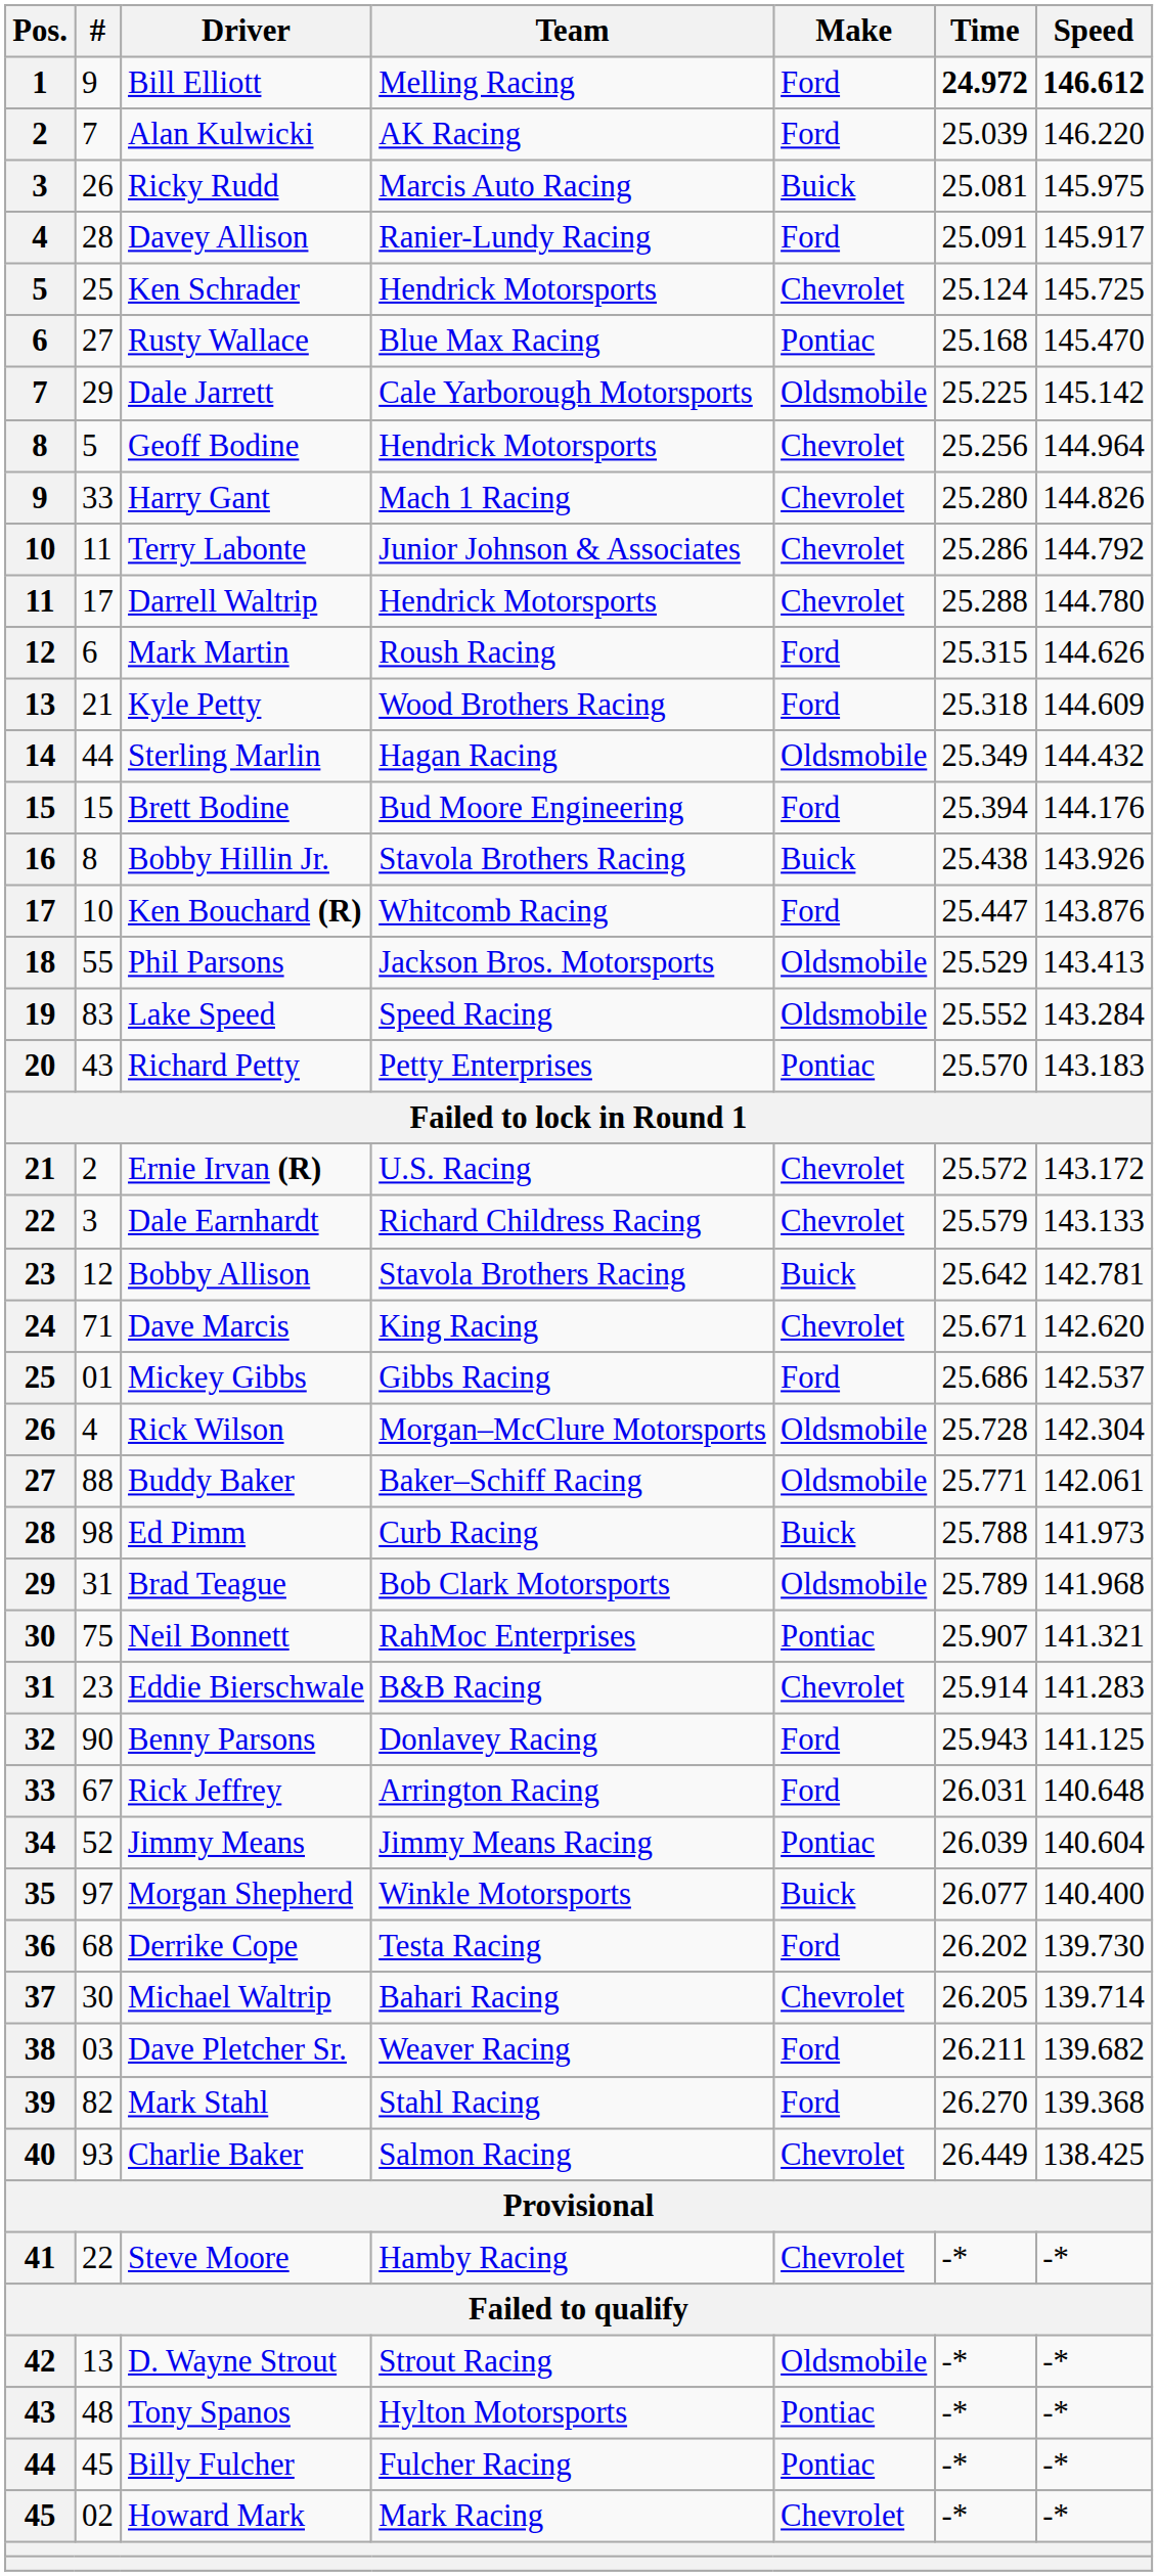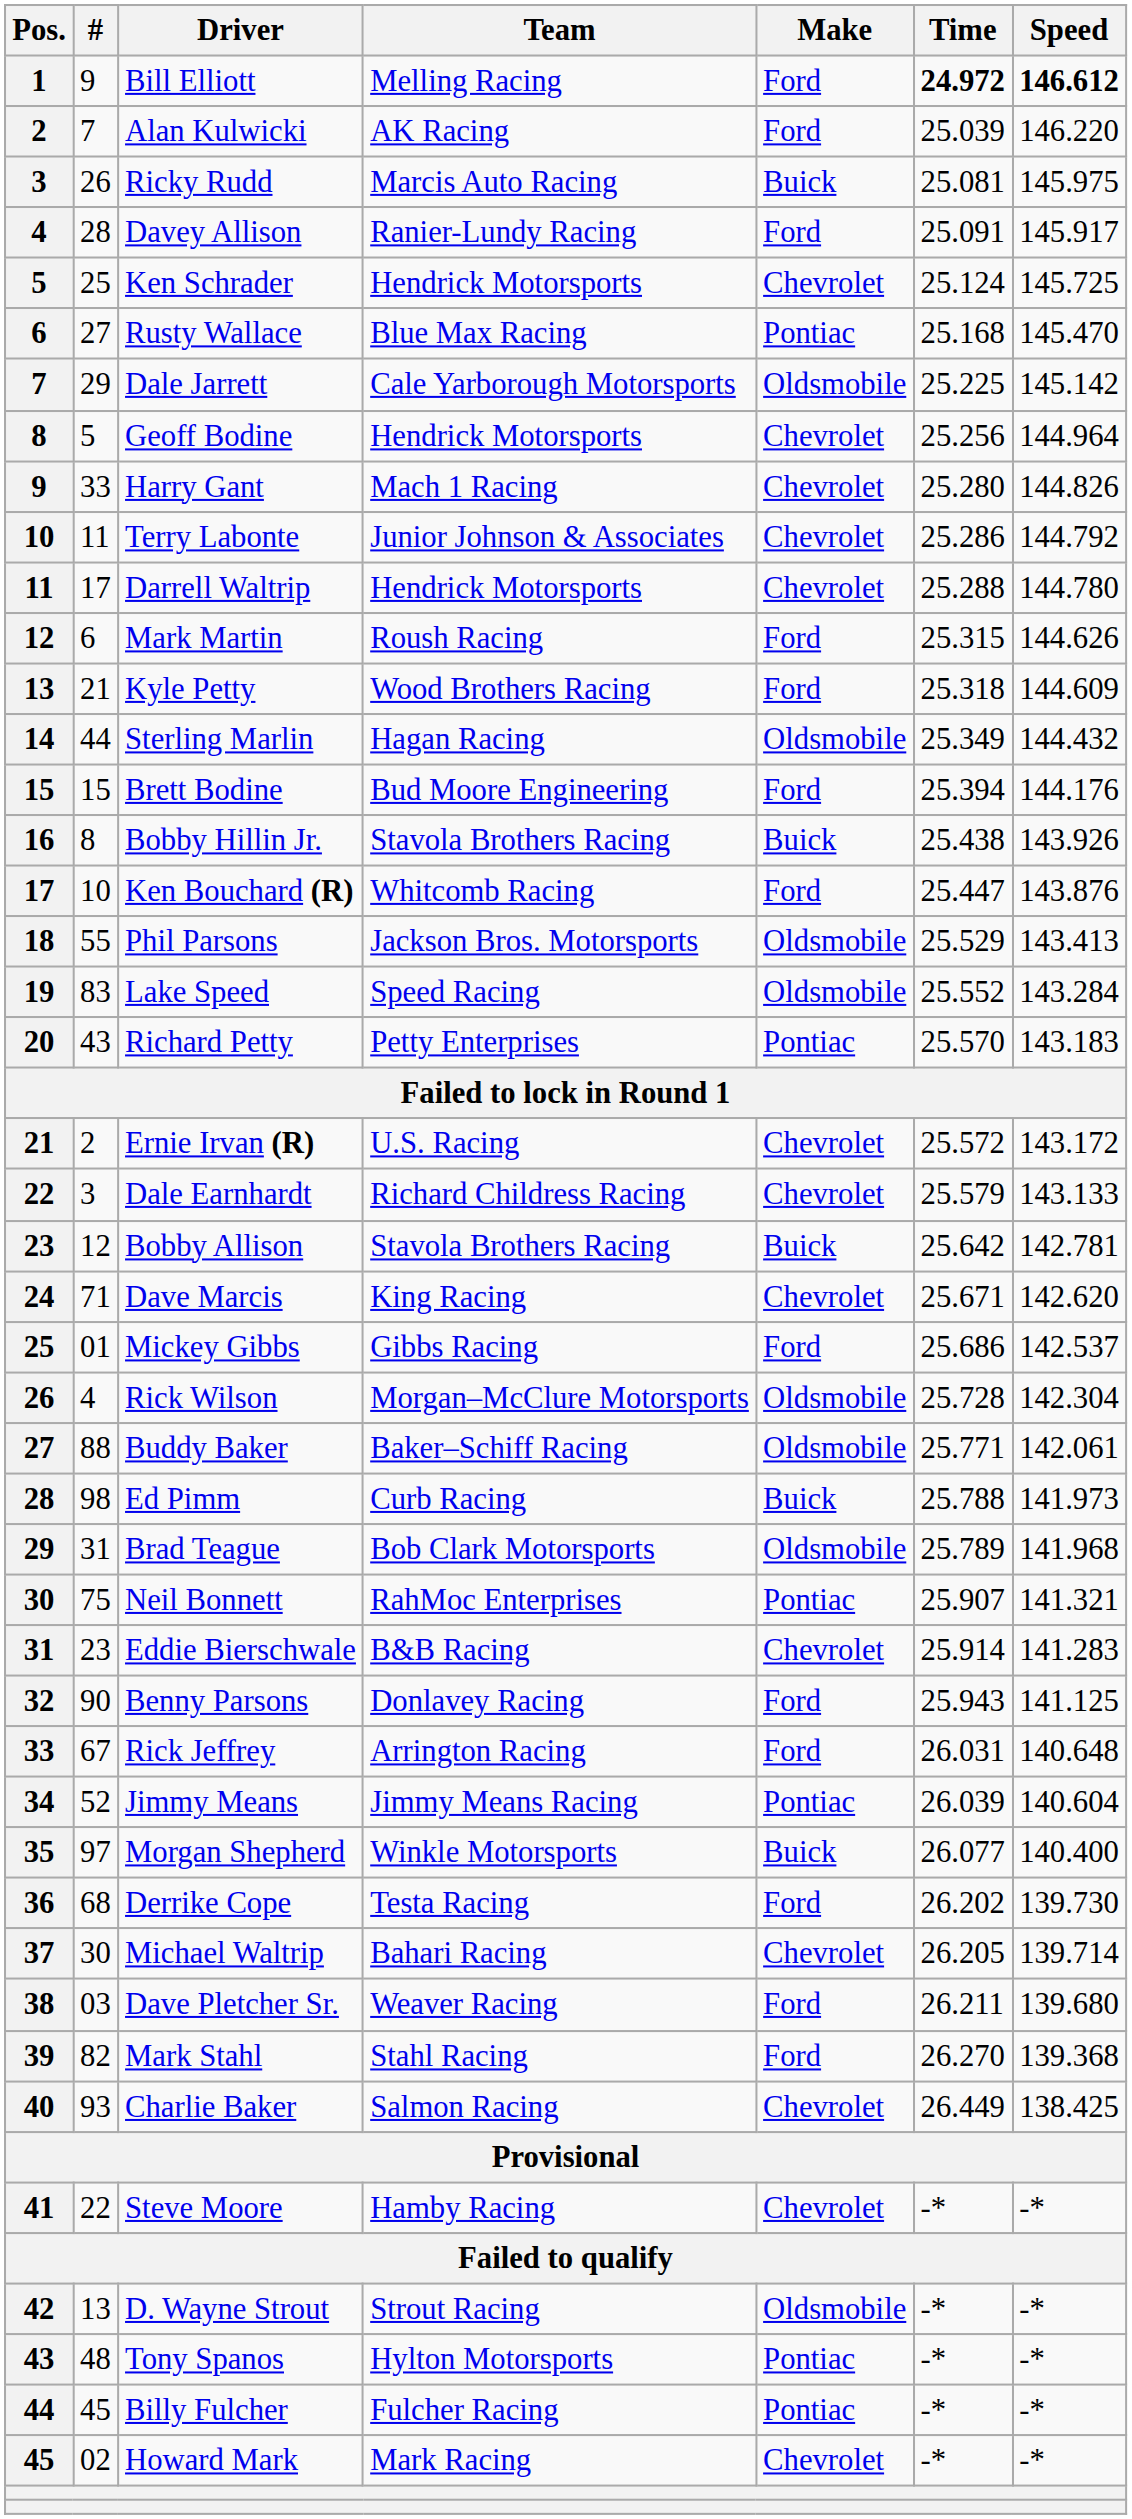 <table class="wikitable" style="font-size:95%">
 <tr>
 <th>Pos.</th>
 <th>#</th>
 <th>Driver</th>
 <th>Team</th>
 <th>Make</th>
 <th>Time</th>
 <th>Speed</th>
 </tr>
 <tr>
 <th>1</th>
 <td>9</td>
 <td><a href='#'>Bill Elliott</a></td>
 <td><a href='#'>Melling Racing</a></td>
 <td><a href='#'>Ford</a></td>
 <td><strong>24.972</strong></td>
 <td><strong>146.612</strong></td>
 </tr>
 <tr>
 <th>2</th>
 <td>7</td>
 <td><a href='#'>Alan Kulwicki</a></td>
 <td><a href='#'>AK Racing</a></td>
 <td><a href='#'>Ford</a></td>
 <td>25.039</td>
 <td>146.220</td>
 </tr>
 <tr>
 <th>3</th>
 <td>26</td>
 <td><a href='#'>Ricky Rudd</a></td>
 <td><a href='#'>Marcis Auto Racing</a></td>
 <td><a href='#'>Buick</a></td>
 <td>25.081</td>
 <td>145.975</td>
 </tr>
 <tr>
 <th>4</th>
 <td>28</td>
 <td><a href='#'>Davey Allison</a></td>
 <td><a href='#'>Ranier-Lundy Racing</a></td>
 <td><a href='#'>Ford</a></td>
 <td>25.091</td>
 <td>145.917</td>
 </tr>
 <tr>
 <th>5</th>
 <td>25</td>
 <td><a href='#'>Ken Schrader</a></td>
 <td><a href='#'>Hendrick Motorsports</a></td>
 <td><a href='#'>Chevrolet</a></td>
 <td>25.124</td>
 <td>145.725</td>
 </tr>
 <tr>
 <th>6</th>
 <td>27</td>
 <td><a href='#'>Rusty Wallace</a></td>
 <td><a href='#'>Blue Max Racing</a></td>
 <td><a href='#'>Pontiac</a></td>
 <td>25.168</td>
 <td>145.470</td>
 </tr>
 <tr>
 <th>7</th>
 <td>29</td>
 <td><a href='#'>Dale Jarrett</a></td>
 <td><a href='#'>Cale Yarborough Motorsports</a></td>
 <td><a href='#'>Oldsmobile</a></td>
 <td>25.225</td>
 <td>145.142</td>
 </tr>
 <tr>
 <th>8</th>
 <td>5</td>
 <td><a href='#'>Geoff Bodine</a></td>
 <td><a href='#'>Hendrick Motorsports</a></td>
 <td><a href='#'>Chevrolet</a></td>
 <td>25.256</td>
 <td>144.964</td>
 </tr>
 <tr>
 <th>9</th>
 <td>33</td>
 <td><a href='#'>Harry Gant</a></td>
 <td><a href='#'>Mach 1 Racing</a></td>
 <td><a href='#'>Chevrolet</a></td>
 <td>25.280</td>
 <td>144.826</td>
 </tr>
 <tr>
 <th>10</th>
 <td>11</td>
 <td><a href='#'>Terry Labonte</a></td>
 <td><a href='#'>Junior Johnson & Associates</a></td>
 <td><a href='#'>Chevrolet</a></td>
 <td>25.286</td>
 <td>144.792</td>
 </tr>
 <tr>
 <th>11</th>
 <td>17</td>
 <td><a href='#'>Darrell Waltrip</a></td>
 <td><a href='#'>Hendrick Motorsports</a></td>
 <td><a href='#'>Chevrolet</a></td>
 <td>25.288</td>
 <td>144.780</td>
 </tr>
 <tr>
 <th>12</th>
 <td>6</td>
 <td><a href='#'>Mark Martin</a></td>
 <td><a href='#'>Roush Racing</a></td>
 <td><a href='#'>Ford</a></td>
 <td>25.315</td>
 <td>144.626</td>
 </tr>
 <tr>
 <th>13</th>
 <td>21</td>
 <td><a href='#'>Kyle Petty</a></td>
 <td><a href='#'>Wood Brothers Racing</a></td>
 <td><a href='#'>Ford</a></td>
 <td>25.318</td>
 <td>144.609</td>
 </tr>
 <tr>
 <th>14</th>
 <td>44</td>
 <td><a href='#'>Sterling Marlin</a></td>
 <td><a href='#'>Hagan Racing</a></td>
 <td><a href='#'>Oldsmobile</a></td>
 <td>25.349</td>
 <td>144.432</td>
 </tr>
 <tr>
 <th>15</th>
 <td>15</td>
 <td><a href='#'>Brett Bodine</a></td>
 <td><a href='#'>Bud Moore Engineering</a></td>
 <td><a href='#'>Ford</a></td>
 <td>25.394</td>
 <td>144.176</td>
 </tr>
 <tr>
 <th>16</th>
 <td>8</td>
 <td><a href='#'>Bobby Hillin Jr.</a></td>
 <td><a href='#'>Stavola Brothers Racing</a></td>
 <td><a href='#'>Buick</a></td>
 <td>25.438</td>
 <td>143.926</td>
 </tr>
 <tr>
 <th>17</th>
 <td>10</td>
 <td><a href='#'>Ken Bouchard</a> <strong>(R)</strong></td>
 <td><a href='#'>Whitcomb Racing</a></td>
 <td><a href='#'>Ford</a></td>
 <td>25.447</td>
 <td>143.876</td>
 </tr>
 <tr>
 <th>18</th>
 <td>55</td>
 <td><a href='#'>Phil Parsons</a></td>
 <td><a href='#'>Jackson Bros. Motorsports</a></td>
 <td><a href='#'>Oldsmobile</a></td>
 <td>25.529</td>
 <td>143.413</td>
 </tr>
 <tr>
 <th>19</th>
 <td>83</td>
 <td><a href='#'>Lake Speed</a></td>
 <td><a href='#'>Speed Racing</a></td>
 <td><a href='#'>Oldsmobile</a></td>
 <td>25.552</td>
 <td>143.284</td>
 </tr>
 <tr>
 <th>20</th>
 <td>43</td>
 <td><a href='#'>Richard Petty</a></td>
 <td><a href='#'>Petty Enterprises</a></td>
 <td><a href='#'>Pontiac</a></td>
 <td>25.570</td>
 <td>143.183</td>
 </tr>
 <tr>
 <th colspan="7">Failed to lock in Round 1</th>
 </tr>
 <tr>
 <th>21</th>
 <td>2</td>
 <td><a href='#'>Ernie Irvan</a> <strong>(R)</strong></td>
 <td><a href='#'>U.S. Racing</a></td>
 <td><a href='#'>Chevrolet</a></td>
 <td>25.572</td>
 <td>143.172</td>
 </tr>
 <tr>
 <th>22</th>
 <td>3</td>
 <td><a href='#'>Dale Earnhardt</a></td>
 <td><a href='#'>Richard Childress Racing</a></td>
 <td><a href='#'>Chevrolet</a></td>
 <td>25.579</td>
 <td>143.133</td>
 </tr>
 <tr>
 <th>23</th>
 <td>12</td>
 <td><a href='#'>Bobby Allison</a></td>
 <td><a href='#'>Stavola Brothers Racing</a></td>
 <td><a href='#'>Buick</a></td>
 <td>25.642</td>
 <td>142.781</td>
 </tr>
 <tr>
 <th>24</th>
 <td>71</td>
 <td><a href='#'>Dave Marcis</a></td>
 <td><a href='#'>King Racing</a></td>
 <td><a href='#'>Chevrolet</a></td>
 <td>25.671</td>
 <td>142.620</td>
 </tr>
 <tr>
 <th>25</th>
 <td>01</td>
 <td><a href='#'>Mickey Gibbs</a></td>
 <td><a href='#'>Gibbs Racing</a></td>
 <td><a href='#'>Ford</a></td>
 <td>25.686</td>
 <td>142.537</td>
 </tr>
 <tr>
 <th>26</th>
 <td>4</td>
 <td><a href='#'>Rick Wilson</a></td>
 <td><a href='#'>Morgan–McClure Motorsports</a></td>
 <td><a href='#'>Oldsmobile</a></td>
 <td>25.728</td>
 <td>142.304</td>
 </tr>
 <tr>
 <th>27</th>
 <td>88</td>
 <td><a href='#'>Buddy Baker</a></td>
 <td><a href='#'>Baker–Schiff Racing</a></td>
 <td><a href='#'>Oldsmobile</a></td>
 <td>25.771</td>
 <td>142.061</td>
 </tr>
 <tr>
 <th>28</th>
 <td>98</td>
 <td><a href='#'>Ed Pimm</a></td>
 <td><a href='#'>Curb Racing</a></td>
 <td><a href='#'>Buick</a></td>
 <td>25.788</td>
 <td>141.973</td>
 </tr>
 <tr>
 <th>29</th>
 <td>31</td>
 <td><a href='#'>Brad Teague</a></td>
 <td><a href='#'>Bob Clark Motorsports</a></td>
 <td><a href='#'>Oldsmobile</a></td>
 <td>25.789</td>
 <td>141.968</td>
 </tr>
 <tr>
 <th>30</th>
 <td>75</td>
 <td><a href='#'>Neil Bonnett</a></td>
 <td><a href='#'>RahMoc Enterprises</a></td>
 <td><a href='#'>Pontiac</a></td>
 <td>25.907</td>
 <td>141.321</td>
 </tr>
 <tr>
 <th>31</th>
 <td>23</td>
 <td><a href='#'>Eddie Bierschwale</a></td>
 <td><a href='#'>B&B Racing</a></td>
 <td><a href='#'>Chevrolet</a></td>
 <td>25.914</td>
 <td>141.283</td>
 </tr>
 <tr>
 <th>32</th>
 <td>90</td>
 <td><a href='#'>Benny Parsons</a></td>
 <td><a href='#'>Donlavey Racing</a></td>
 <td><a href='#'>Ford</a></td>
 <td>25.943</td>
 <td>141.125</td>
 </tr>
 <tr>
 <th>33</th>
 <td>67</td>
 <td><a href='#'>Rick Jeffrey</a></td>
 <td><a href='#'>Arrington Racing</a></td>
 <td><a href='#'>Ford</a></td>
 <td>26.031</td>
 <td>140.648</td>
 </tr>
 <tr>
 <th>34</th>
 <td>52</td>
 <td><a href='#'>Jimmy Means</a></td>
 <td><a href='#'>Jimmy Means Racing</a></td>
 <td><a href='#'>Pontiac</a></td>
 <td>26.039</td>
 <td>140.604</td>
 </tr>
 <tr>
 <th>35</th>
 <td>97</td>
 <td><a href='#'>Morgan Shepherd</a></td>
 <td><a href='#'>Winkle Motorsports</a></td>
 <td><a href='#'>Buick</a></td>
 <td>26.077</td>
 <td>140.400</td>
 </tr>
 <tr>
 <th>36</th>
 <td>68</td>
 <td><a href='#'>Derrike Cope</a></td>
 <td><a href='#'>Testa Racing</a></td>
 <td><a href='#'>Ford</a></td>
 <td>26.202</td>
 <td>139.730</td>
 </tr>
 <tr>
 <th>37</th>
 <td>30</td>
 <td><a href='#'>Michael Waltrip</a></td>
 <td><a href='#'>Bahari Racing</a></td>
 <td><a href='#'>Chevrolet</a></td>
 <td>26.205</td>
 <td>139.714</td>
 </tr>
 <tr>
 <th>38</th>
 <td>03</td>
 <td><a href='#'>Dave Pletcher Sr.</a></td>
 <td><a href='#'>Weaver Racing</a></td>
 <td><a href='#'>Ford</a></td>
 <td>26.211</td>
-<td>139.682</td>
+<td>139.680</td>
 </tr>
 <tr>
 <th>39</th>
 <td>82</td>
 <td><a href='#'>Mark Stahl</a></td>
 <td><a href='#'>Stahl Racing</a></td>
 <td><a href='#'>Ford</a></td>
 <td>26.270</td>
 <td>139.368</td>
 </tr>
 <tr>
 <th>40</th>
 <td>93</td>
 <td><a href='#'>Charlie Baker</a></td>
 <td><a href='#'>Salmon Racing</a></td>
 <td><a href='#'>Chevrolet</a></td>
 <td>26.449</td>
 <td>138.425</td>
 </tr>
 <tr>
 <th colspan="7">Provisional</th>
 </tr>
 <tr>
 <th>41</th>
 <td>22</td>
 <td><a href='#'>Steve Moore</a></td>
 <td><a href='#'>Hamby Racing</a></td>
 <td><a href='#'>Chevrolet</a></td>
 <td>-*</td>
 <td>-*</td>
 </tr>
 <tr>
 <th colspan="7">Failed to qualify</th>
 </tr>
 <tr>
 <th>42</th>
 <td>13</td>
 <td><a href='#'>D. Wayne Strout</a></td>
 <td><a href='#'>Strout Racing</a></td>
 <td><a href='#'>Oldsmobile</a></td>
 <td>-*</td>
 <td>-*</td>
 </tr>
 <tr>
 <th>43</th>
 <td>48</td>
 <td><a href='#'>Tony Spanos</a></td>
 <td><a href='#'>Hylton Motorsports</a></td>
 <td><a href='#'>Pontiac</a></td>
 <td>-*</td>
 <td>-*</td>
 </tr>
 <tr>
 <th>44</th>
 <td>45</td>
 <td><a href='#'>Billy Fulcher</a></td>
 <td><a href='#'>Fulcher Racing</a></td>
 <td><a href='#'>Pontiac</a></td>
 <td>-*</td>
 <td>-*</td>
 </tr>
 <tr>
 <th>45</th>
 <td>02</td>
 <td><a href='#'>Howard Mark</a></td>
 <td><a href='#'>Mark Racing</a></td>
 <td><a href='#'>Chevrolet</a></td>
 <td>-*</td>
 <td>-*</td>
 </tr>
 <tr>
 <th colspan="7"></th>
 </tr>
 <tr>
 <th colspan="7"></th>
 </tr>
 </table>
